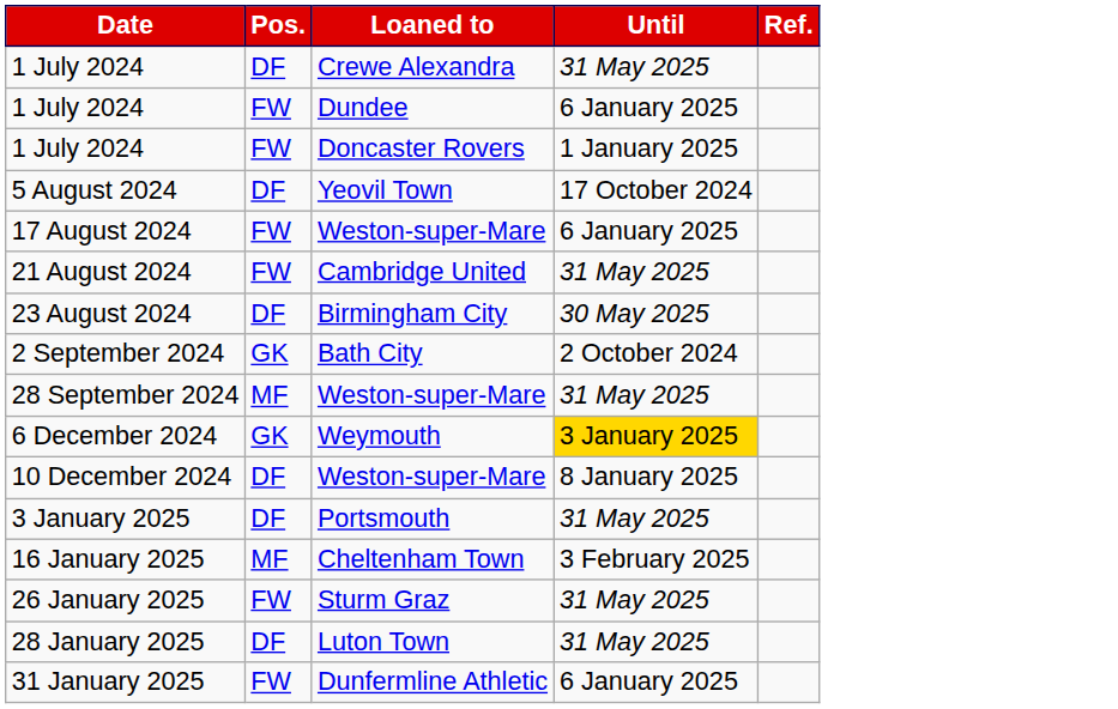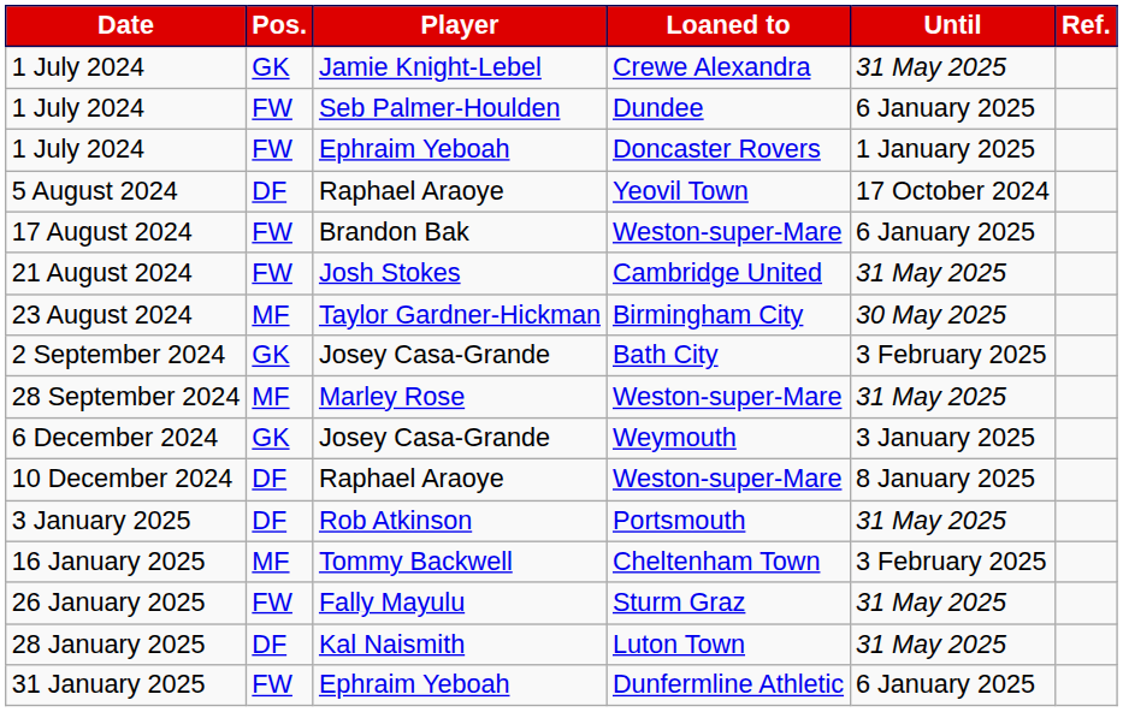 <table class="wikitable plainrowheaders sortable">
 <tr>
 <th style="background:#DD0000;color:#ffffff;border:1px solid #000056">Date</th>
 <th style="background:#DD0000;color:#ffffff;border:1px solid #000056">Pos.</th>
+<th style="background:#DD0000;color:#ffffff;border:1px solid #000056">Player</th>
 <th style="background:#DD0000;color:#ffffff;border:1px solid #000056">Loaned to</th>
 <th style="background:#DD0000;color:#ffffff;border:1px solid #000056">Until</th>
 <th style="background:#DD0000;color:#ffffff;border:1px solid #000056">Ref.</th>
 </tr>
 <tr>
 <td>1 July 2024</td>
-<td><a href='#'>DF</a></td>
+<td><a href='#'>GK</a></td>
+<td> <a href='#'>Jamie Knight-Lebel</a></td>
 <td> <a href='#'>Crewe Alexandra</a></td>
 <td><em>31 May 2025</em></td>
 <td></td>
 </tr>
 <tr>
 <td>1 July 2024</td>
 <td><a href='#'>FW</a></td>
+<td> <a href='#'>Seb Palmer-Houlden</a></td>
 <td> <a href='#'>Dundee</a></td>
 <td>6 January 2025</td>
 <td></td>
 </tr>
 <tr>
 <td>1 July 2024</td>
 <td><a href='#'>FW</a></td>
+<td> <a href='#'>Ephraim Yeboah</a></td>
 <td> <a href='#'>Doncaster Rovers</a></td>
 <td>1 January 2025</td>
 <td></td>
 </tr>
 <tr>
 <td>5 August 2024</td>
 <td><a href='#'>DF</a></td>
+<td> Raphael Araoye</td>
 <td> <a href='#'>Yeovil Town</a></td>
 <td>17 October 2024</td>
 <td></td>
 </tr>
 <tr>
 <td>17 August 2024</td>
 <td><a href='#'>FW</a></td>
+<td> Brandon Bak</td>
 <td> <a href='#'>Weston-super-Mare</a></td>
 <td>6 January 2025</td>
 <td></td>
 </tr>
 <tr>
 <td>21 August 2024</td>
 <td><a href='#'>FW</a></td>
+<td> <a href='#'>Josh Stokes</a></td>
 <td> <a href='#'>Cambridge United</a></td>
 <td><em>31 May 2025</em></td>
 <td></td>
 </tr>
 <tr>
 <td>23 August 2024</td>
-<td><a href='#'>DF</a></td>
+<td><a href='#'>MF</a></td>
+<td> <a href='#'>Taylor Gardner-Hickman</a></td>
 <td> <a href='#'>Birmingham City</a></td>
 <td><em>30 May 2025</em></td>
 <td></td>
 </tr>
 <tr>
 <td>2 September 2024</td>
 <td><a href='#'>GK</a></td>
+<td> Josey Casa-Grande</td>
 <td> <a href='#'>Bath City</a></td>
-<td>2 October 2024</td>
+<td>3 February 2025</td>
 <td></td>
 </tr>
 <tr>
 <td>28 September 2024</td>
 <td><a href='#'>MF</a></td>
+<td> <a href='#'>Marley Rose</a></td>
 <td> <a href='#'>Weston-super-Mare</a></td>
 <td><em>31 May 2025</em></td>
 <td></td>
 </tr>
 <tr>
 <td>6 December 2024</td>
 <td><a href='#'>GK</a></td>
+<td> Josey Casa-Grande</td>
 <td> <a href='#'>Weymouth</a></td>
-<td style="background: gold;">3 January 2025</td>
+<td>3 January 2025</td>
 <td></td>
 </tr>
 <tr>
 <td>10 December 2024</td>
 <td><a href='#'>DF</a></td>
+<td> Raphael Araoye</td>
 <td> <a href='#'>Weston-super-Mare</a></td>
 <td>8 January 2025</td>
 <td></td>
 </tr>
 <tr>
 <td>3 January 2025</td>
 <td><a href='#'>DF</a></td>
+<td> <a href='#'>Rob Atkinson</a></td>
 <td> <a href='#'>Portsmouth</a></td>
 <td><em>31 May 2025</em></td>
 <td></td>
 </tr>
 <tr>
 <td>16 January 2025</td>
 <td><a href='#'>MF</a></td>
+<td> <a href='#'>Tommy Backwell</a></td>
 <td> <a href='#'>Cheltenham Town</a></td>
 <td>3 February 2025</td>
 <td></td>
 </tr>
 <tr>
 <td>26 January 2025</td>
 <td><a href='#'>FW</a></td>
+<td> <a href='#'>Fally Mayulu</a></td>
 <td> <a href='#'>Sturm Graz</a></td>
 <td><em>31 May 2025</em></td>
 <td></td>
 </tr>
 <tr>
 <td>28 January 2025</td>
 <td><a href='#'>DF</a></td>
+<td> <a href='#'>Kal Naismith</a></td>
 <td> <a href='#'>Luton Town</a></td>
 <td><em>31 May 2025</em></td>
 <td></td>
 </tr>
 <tr>
 <td>31 January 2025</td>
 <td><a href='#'>FW</a></td>
+<td> <a href='#'>Ephraim Yeboah</a></td>
 <td> <a href='#'>Dunfermline Athletic</a></td>
 <td>6 January 2025</td>
 <td></td>
 </tr>
 </table>
